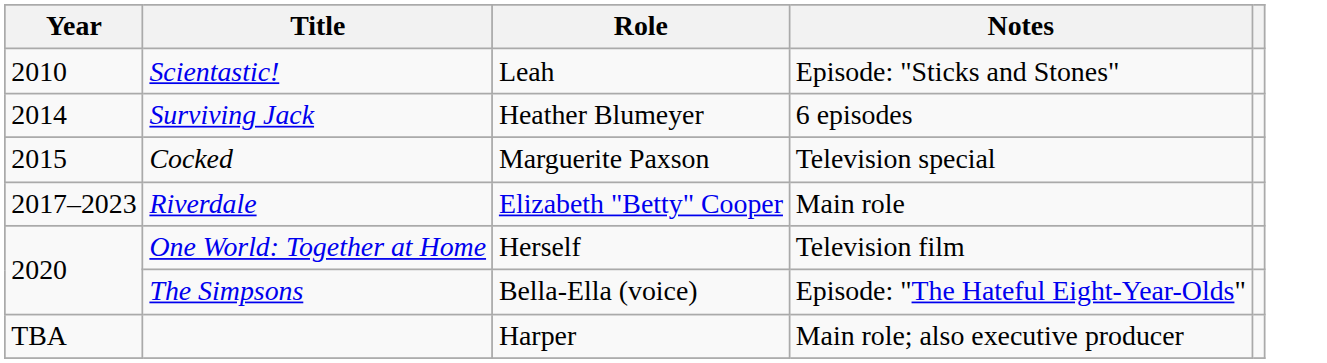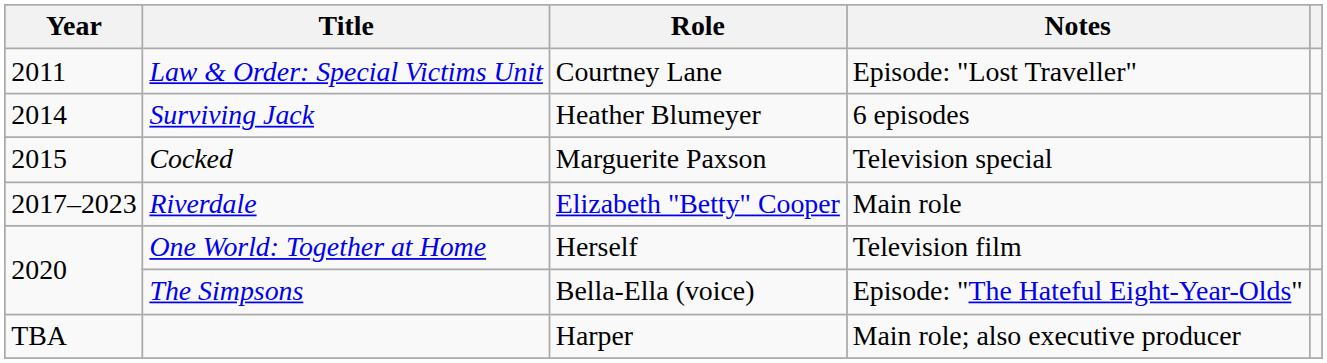 <table class="wikitable sortable">
 <tr>
 <th scope="col">Year</th>
 <th scope="col">Title</th>
 <th scope="col">Role</th>
 <th scope="col" class="unsortable">Notes</th>
 <th scope="col" class="unsortable"></th>
 </tr>
 <tr>
-<td>2010</td>
-<td><em><a href='#'>Scientastic!</a></em></td>
-<td>Leah</td>
-<td>Episode: "Sticks and Stones"</td>
+<td>2011</td>
+<td><em><a href='#'>Law & Order: Special Victims Unit</a></em></td>
+<td>Courtney Lane</td>
+<td>Episode: "Lost Traveller"</td>
 <td style="text-align:center;"></td>
 </tr>
 <tr>
 <td>2014</td>
 <td><em><a href='#'>Surviving Jack</a></em></td>
 <td>Heather Blumeyer</td>
 <td>6 episodes</td>
 <td style="text-align:center;"></td>
 </tr>
 <tr>
 <td>2015</td>
 <td><em>Cocked</em></td>
 <td>Marguerite Paxson</td>
 <td>Television special</td>
 <td style="text-align:center;"></td>
 </tr>
 <tr>
 <td>2017–2023</td>
 <td><em><a href='#'>Riverdale</a></em></td>
 <td><a href='#'>Elizabeth "Betty" Cooper</a></td>
 <td>Main role</td>
 <td style="text-align:center;"></td>
 </tr>
 <tr>
 <td rowspan="2">2020</td>
 <td><em><a href='#'>One World: Together at Home</a></em></td>
 <td>Herself</td>
 <td>Television film</td>
 <td style="text-align:center;"></td>
 </tr>
 <tr>
 <td data-sort-value="Simpsons, The"><em><a href='#'>The Simpsons</a></em></td>
 <td>Bella-Ella (voice)</td>
 <td>Episode: "<a href='#'>The Hateful Eight-Year-Olds</a>"</td>
 <td style="text-align:center;"></td>
 </tr>
 <tr>
 <td>TBA</td>
 <td></td>
 <td>Harper</td>
 <td>Main role; also executive producer</td>
 <td></td>
 </tr>
 </table>
